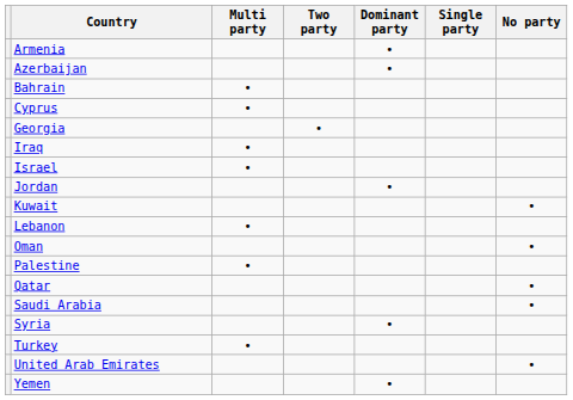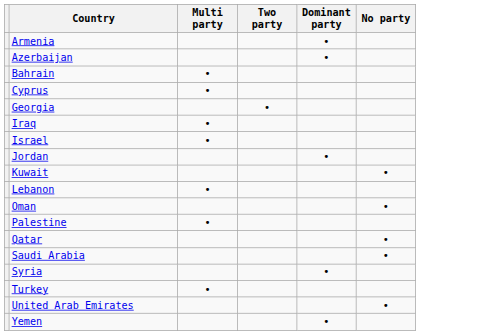 <table class="wikitable" style="text-align:center">
 <tr>
 <th></th>
 <th width="210">Country</th>
 <th width="70">Multi party</th>
 <th width="70">Two party</th>
 <th width="70">Dominant party</th>
-<th width="70">Single party</th>
 <th width="70">No party</th>
 </tr>
 <tr>
 <th></th>
 <td style="text-align:left"><a href='#'>Armenia</a></td>
 <td></td>
 <td></td>
 <td>•</td>
 <td></td>
-<td></td>
 </tr>
 <tr>
 <th></th>
 <td style="text-align:left"><a href='#'>Azerbaijan</a></td>
 <td></td>
 <td></td>
 <td>•</td>
 <td></td>
-<td></td>
 </tr>
 <tr>
 <th></th>
 <td style="text-align:left"><a href='#'>Bahrain</a></td>
 <td>•</td>
-<td></td>
 <td></td>
 <td></td>
 <td></td>
 </tr>
 <tr>
 <th></th>
 <td style="text-align:left"><a href='#'>Cyprus</a></td>
 <td>•</td>
 <td></td>
 <td></td>
 <td></td>
-<td></td>
 </tr>
 <tr>
 <th></th>
 <td style="text-align:left"><a href='#'>Georgia</a></td>
 <td></td>
 <td>•</td>
 <td></td>
 <td></td>
-<td></td>
 </tr>
 <tr>
 <th></th>
 <td style="text-align:left"><a href='#'>Iraq</a></td>
 <td>•</td>
-<td></td>
 <td></td>
 <td></td>
 <td></td>
 </tr>
 <tr>
 <th></th>
 <td style="text-align:left"><a href='#'>Israel</a></td>
 <td>•</td>
 <td></td>
 <td></td>
 <td></td>
-<td></td>
 </tr>
 <tr>
 <th></th>
 <td style="text-align:left"><a href='#'>Jordan</a></td>
 <td></td>
 <td></td>
 <td>•</td>
 <td></td>
-<td></td>
 </tr>
 <tr>
 <th></th>
 <td style="text-align:left"><a href='#'>Kuwait</a></td>
-<td></td>
 <td></td>
 <td></td>
 <td></td>
 <td>•</td>
 </tr>
 <tr>
 <th></th>
 <td style="text-align:left"><a href='#'>Lebanon</a></td>
 <td>•</td>
 <td></td>
 <td></td>
 <td></td>
-<td></td>
 </tr>
 <tr>
 <th></th>
 <td style="text-align:left"><a href='#'>Oman</a></td>
-<td></td>
 <td></td>
 <td></td>
 <td></td>
 <td>•</td>
 </tr>
 <tr>
 <th></th>
 <td style="text-align:left"><a href='#'>Palestine</a></td>
 <td>•</td>
 <td></td>
 <td></td>
 <td></td>
-<td></td>
 </tr>
 <tr>
 <th></th>
 <td style="text-align:left"><a href='#'>Qatar</a></td>
-<td></td>
 <td></td>
 <td></td>
 <td></td>
 <td>•</td>
 </tr>
 <tr>
 <th></th>
 <td style="text-align:left"><a href='#'>Saudi Arabia</a></td>
-<td></td>
 <td></td>
 <td></td>
 <td></td>
 <td>•</td>
 </tr>
 <tr>
 <th></th>
 <td style="text-align:left"><a href='#'>Syria</a></td>
 <td></td>
 <td></td>
 <td>•</td>
 <td></td>
-<td></td>
 </tr>
 <tr>
 <th></th>
 <td style="text-align:left"><a href='#'>Turkey</a></td>
 <td>•</td>
 <td></td>
 <td></td>
 <td></td>
-<td></td>
 </tr>
 <tr>
 <th></th>
 <td style="text-align:left"><a href='#'>United Arab Emirates</a></td>
-<td></td>
 <td></td>
 <td></td>
 <td></td>
 <td>•</td>
 </tr>
 <tr>
 <th></th>
 <td style="text-align:left"><a href='#'>Yemen</a></td>
 <td></td>
 <td></td>
 <td>•</td>
 <td></td>
-<td></td>
 </tr>
 </table>
